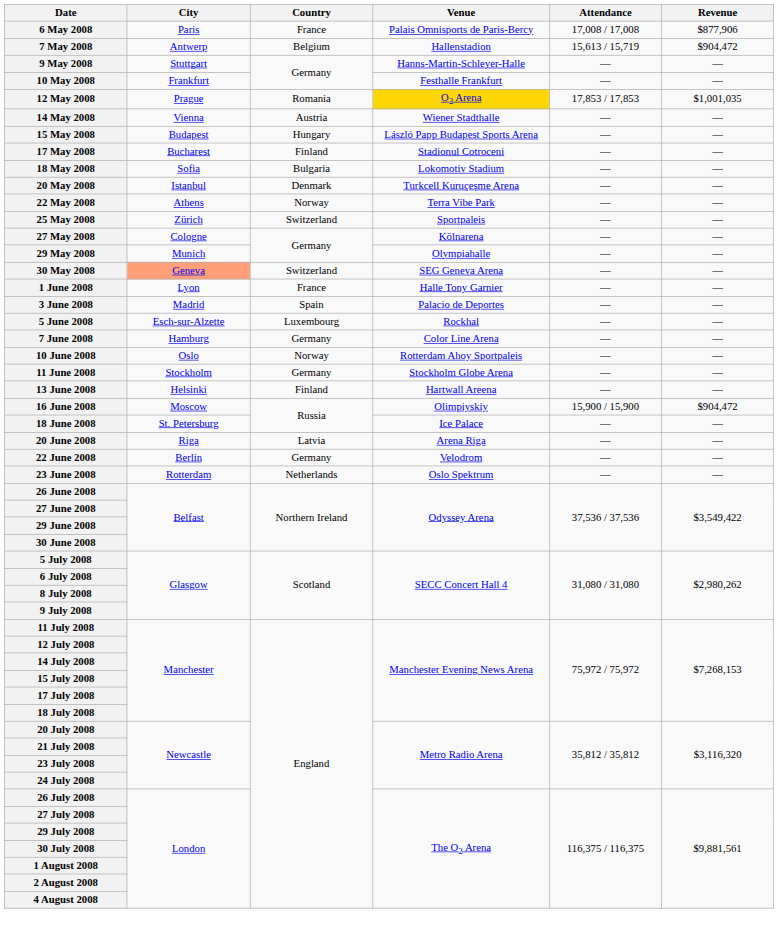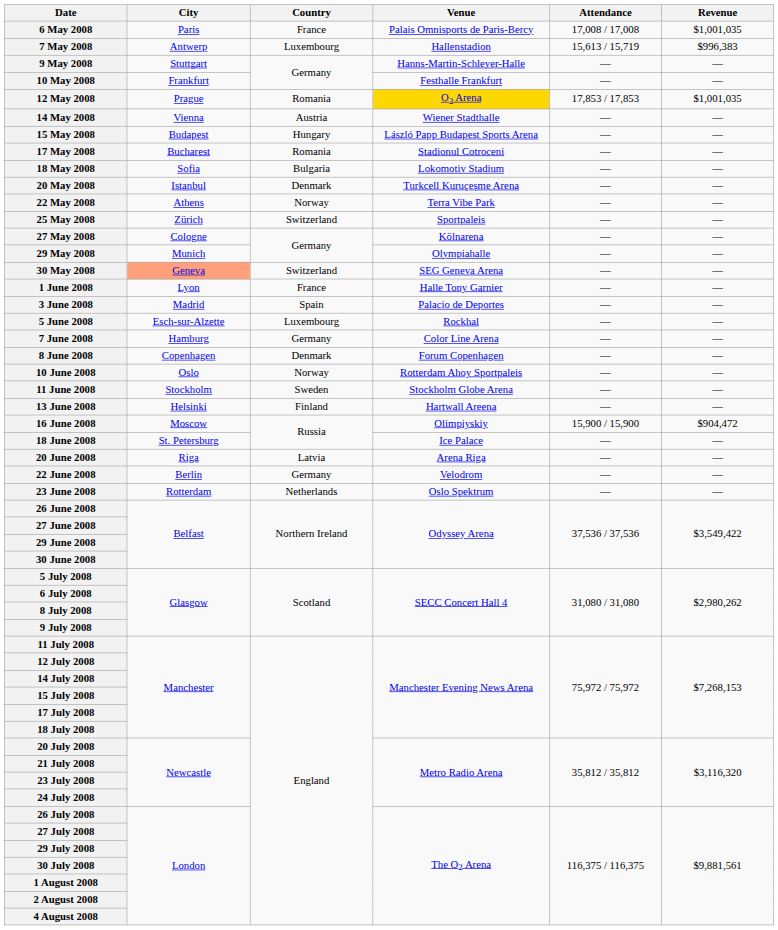 <table class="wikitable plainrowheaders" style="text-align:center;">
 <tr>
 <th scope="col" style="width:11em;">Date</th>
 <th scope="col" style="width:11em;">City</th>
 <th scope="col" style="width:11em;">Country</th>
 <th scope="col" style="width:16em;">Venue</th>
 <th scope="col" style="width:10em;">Attendance</th>
 <th scope="col" style="width:10em;">Revenue</th>
 </tr>
 <tr>
 <th scope="row">6 May 2008</th>
 <td><a href='#'>Paris</a></td>
 <td>France</td>
 <td><a href='#'>Palais Omnisports de Paris-Bercy</a></td>
 <td>17,008 / 17,008</td>
-<td>$877,906</td>
+<td>$1,001,035</td>
 </tr>
 <tr>
 <th scope="row">7 May 2008</th>
 <td><a href='#'>Antwerp</a></td>
-<td>Belgium</td>
+<td>Luxembourg</td>
 <td><a href='#'>Hallenstadion</a></td>
 <td>15,613 / 15,719</td>
-<td>$904,472</td>
+<td>$996,383</td>
 </tr>
 <tr>
 <th scope="row">9 May 2008</th>
 <td><a href='#'>Stuttgart</a></td>
 <td rowspan="2">Germany</td>
 <td><a href='#'>Hanns-Martin-Schleyer-Halle</a></td>
 <td>—</td>
 <td>—</td>
 </tr>
 <tr>
 <th scope="row">10 May 2008</th>
 <td><a href='#'>Frankfurt</a></td>
 <td><a href='#'>Festhalle Frankfurt</a></td>
 <td>—</td>
 <td>—</td>
 </tr>
 <tr>
 <th scope="row">12 May 2008</th>
 <td><a href='#'>Prague</a></td>
 <td>Romania</td>
 <td style="background: gold;"><a href='#'>O<sub>2</sub> Arena</a></td>
 <td>17,853 / 17,853</td>
 <td>$1,001,035</td>
 </tr>
 <tr>
 <th scope="row">14 May 2008</th>
 <td><a href='#'>Vienna</a></td>
 <td>Austria</td>
 <td><a href='#'>Wiener Stadthalle</a></td>
 <td>—</td>
 <td>—</td>
 </tr>
 <tr>
 <th scope="row">15 May 2008</th>
 <td><a href='#'>Budapest</a></td>
 <td>Hungary</td>
 <td><a href='#'>László Papp Budapest Sports Arena</a></td>
 <td>—</td>
 <td>—</td>
 </tr>
 <tr>
 <th scope="row">17 May 2008</th>
 <td><a href='#'>Bucharest</a></td>
-<td>Finland</td>
+<td>Romania</td>
 <td><a href='#'>Stadionul Cotroceni</a></td>
 <td>—</td>
 <td>—</td>
 </tr>
 <tr>
 <th scope="row">18 May 2008</th>
 <td><a href='#'>Sofia</a></td>
 <td>Bulgaria</td>
 <td><a href='#'>Lokomotiv Stadium</a></td>
 <td>—</td>
 <td>—</td>
 </tr>
 <tr>
 <th scope="row">20 May 2008</th>
 <td><a href='#'>Istanbul</a></td>
 <td>Denmark</td>
 <td><a href='#'>Turkcell Kuruçeşme Arena</a></td>
 <td>—</td>
 <td>—</td>
 </tr>
 <tr>
 <th scope="row">22 May 2008</th>
 <td><a href='#'>Athens</a></td>
 <td>Norway</td>
 <td><a href='#'>Terra Vibe Park</a></td>
 <td>—</td>
 <td>—</td>
 </tr>
 <tr>
 <th scope="row">25 May 2008</th>
 <td><a href='#'>Zürich</a></td>
 <td>Switzerland</td>
 <td><a href='#'>Sportpaleis</a></td>
 <td>—</td>
 <td>—</td>
 </tr>
 <tr>
 <th scope="row">27 May 2008</th>
 <td><a href='#'>Cologne</a></td>
 <td rowspan="2">Germany</td>
 <td><a href='#'>Kölnarena</a></td>
 <td>—</td>
 <td>—</td>
 </tr>
 <tr>
 <th scope="row">29 May 2008</th>
 <td><a href='#'>Munich</a></td>
 <td><a href='#'>Olympiahalle</a></td>
 <td>—</td>
 <td>—</td>
 </tr>
 <tr>
 <th scope="row">30 May 2008</th>
 <td style="background: lightsalmon;"><a href='#'>Geneva</a></td>
 <td>Switzerland</td>
 <td><a href='#'>SEG Geneva Arena</a></td>
 <td>—</td>
 <td>—</td>
 </tr>
 <tr>
 <th scope="row">1 June 2008</th>
 <td><a href='#'>Lyon</a></td>
 <td>France</td>
 <td><a href='#'>Halle Tony Garnier</a></td>
 <td>—</td>
 <td>—</td>
 </tr>
 <tr>
 <th scope="row">3 June 2008</th>
 <td><a href='#'>Madrid</a></td>
 <td>Spain</td>
 <td><a href='#'>Palacio de Deportes</a></td>
 <td>—</td>
 <td>—</td>
 </tr>
 <tr>
 <th scope="row">5 June 2008</th>
 <td><a href='#'>Esch-sur-Alzette</a></td>
 <td>Luxembourg</td>
 <td><a href='#'>Rockhal</a></td>
 <td>—</td>
 <td>—</td>
 </tr>
 <tr>
 <th scope="row">7 June 2008</th>
 <td><a href='#'>Hamburg</a></td>
 <td>Germany</td>
 <td><a href='#'>Color Line Arena</a></td>
 <td>—</td>
 <td>—</td>
 </tr>
 <tr>
+<th scope="row">8 June 2008</th>
+<td><a href='#'>Copenhagen</a></td>
+<td>Denmark</td>
+<td><a href='#'>Forum Copenhagen</a></td>
+<td>—</td>
+<td>—</td>
+</tr>
+<tr>
 <th scope="row">10 June 2008</th>
 <td><a href='#'>Oslo</a></td>
 <td>Norway</td>
 <td><a href='#'>Rotterdam Ahoy Sportpaleis</a></td>
 <td>—</td>
 <td>—</td>
 </tr>
 <tr>
 <th scope="row">11 June 2008</th>
 <td><a href='#'>Stockholm</a></td>
-<td>Germany</td>
+<td>Sweden</td>
 <td><a href='#'>Stockholm Globe Arena</a></td>
 <td>—</td>
 <td>—</td>
 </tr>
 <tr>
 <th scope="row">13 June 2008</th>
 <td><a href='#'>Helsinki</a></td>
 <td>Finland</td>
 <td><a href='#'>Hartwall Areena</a></td>
 <td>—</td>
 <td>—</td>
 </tr>
 <tr>
 <th scope="row">16 June 2008</th>
 <td><a href='#'>Moscow</a></td>
 <td rowspan="2">Russia</td>
 <td><a href='#'>Olimpiyskiy</a></td>
 <td>15,900 / 15,900</td>
 <td>$904,472</td>
 </tr>
 <tr>
 <th scope="row">18 June 2008</th>
 <td><a href='#'>St. Petersburg</a></td>
 <td><a href='#'>Ice Palace</a></td>
 <td>—</td>
 <td>—</td>
 </tr>
 <tr>
 <th scope="row">20 June 2008</th>
 <td><a href='#'>Riga</a></td>
 <td>Latvia</td>
 <td><a href='#'>Arena Riga</a></td>
 <td>—</td>
 <td>—</td>
 </tr>
 <tr>
 <th scope="row">22 June 2008</th>
 <td><a href='#'>Berlin</a></td>
 <td>Germany</td>
 <td><a href='#'>Velodrom</a></td>
 <td>—</td>
 <td>—</td>
 </tr>
 <tr>
 <th scope="row">23 June 2008</th>
 <td><a href='#'>Rotterdam</a></td>
 <td>Netherlands</td>
 <td><a href='#'>Oslo Spektrum</a></td>
 <td>—</td>
 <td>—</td>
 </tr>
 <tr>
 <th scope="row">26 June 2008</th>
 <td rowspan="4"><a href='#'>Belfast</a></td>
 <td rowspan="4">Northern Ireland</td>
 <td rowspan="4"><a href='#'>Odyssey Arena</a></td>
 <td rowspan="4">37,536 / 37,536</td>
 <td rowspan="4">$3,549,422</td>
 </tr>
 <tr>
 <th scope="row">27 June 2008</th>
 </tr>
 <tr>
 <th scope="row">29 June 2008</th>
 </tr>
 <tr>
 <th scope="row">30 June 2008</th>
 </tr>
 <tr>
 <th scope="row">5 July 2008</th>
 <td rowspan="4"><a href='#'>Glasgow</a></td>
 <td rowspan="4">Scotland</td>
 <td rowspan="4"><a href='#'>SECC Concert Hall 4</a></td>
 <td rowspan="4">31,080 / 31,080</td>
 <td rowspan="4">$2,980,262</td>
 </tr>
 <tr>
 <th scope="row">6 July 2008</th>
 </tr>
 <tr>
 <th scope="row">8 July 2008</th>
 </tr>
 <tr>
 <th scope="row">9 July 2008</th>
 </tr>
 <tr>
 <th scope="row">11 July 2008</th>
 <td rowspan="6"><a href='#'>Manchester</a></td>
 <td rowspan="17">England</td>
 <td rowspan="6"><a href='#'>Manchester Evening News Arena</a></td>
 <td rowspan="6">75,972 / 75,972</td>
 <td rowspan="6">$7,268,153</td>
 </tr>
 <tr>
 <th scope="row">12 July 2008</th>
 </tr>
 <tr>
 <th scope="row">14 July 2008</th>
 </tr>
 <tr>
 <th scope="row">15 July 2008</th>
 </tr>
 <tr>
 <th scope="row">17 July 2008</th>
 </tr>
 <tr>
 <th scope="row">18 July 2008</th>
 </tr>
 <tr>
 <th scope="row">20 July 2008</th>
 <td rowspan="4"><a href='#'>Newcastle</a></td>
 <td rowspan="4"><a href='#'>Metro Radio Arena</a></td>
 <td rowspan="4">35,812 / 35,812</td>
 <td rowspan="4">$3,116,320</td>
 </tr>
 <tr>
 <th scope="row">21 July 2008</th>
 </tr>
 <tr>
 <th scope="row">23 July 2008</th>
 </tr>
 <tr>
 <th scope="row">24 July 2008</th>
 </tr>
 <tr>
 <th scope="row">26 July 2008</th>
 <td rowspan="7"><a href='#'>London</a></td>
 <td rowspan="7"><a href='#'>The O<sub>2</sub> Arena</a></td>
 <td rowspan="7">116,375 / 116,375</td>
 <td rowspan="7">$9,881,561</td>
 </tr>
 <tr>
 <th scope="row">27 July 2008</th>
 </tr>
 <tr>
 <th scope="row">29 July 2008</th>
 </tr>
 <tr>
 <th scope="row">30 July 2008</th>
 </tr>
 <tr>
 <th scope="row">1 August 2008</th>
 </tr>
 <tr>
 <th scope="row">2 August 2008</th>
 </tr>
 <tr>
 <th scope="row">4 August 2008</th>
 </tr>
 </table>
